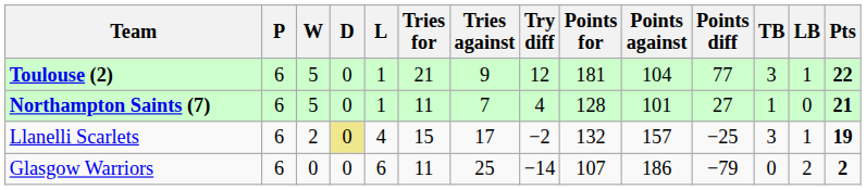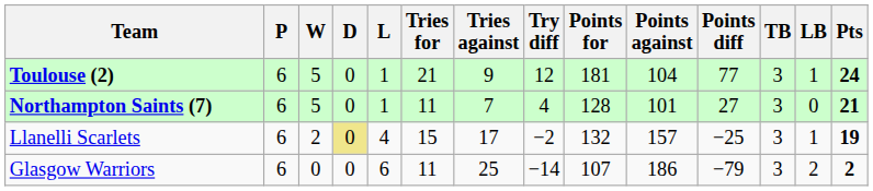 <table class="wikitable" style="text-align: center;">
 <tr>
 <th width="200">Team</th>
 <th width="20">P</th>
 <th width="20">W</th>
 <th width="20">D</th>
 <th width="20">L</th>
 <th width="20">Tries for</th>
 <th width="20">Tries against</th>
 <th width="20">Try diff</th>
 <th width="20">Points for</th>
 <th width="20">Points against</th>
 <th width="25">Points diff</th>
 <th width="20">TB</th>
 <th width="20">LB</th>
 <th width="20">Pts</th>
 </tr>
 <tr bgcolor=#ccffcc>
 <td align=left> <strong><a href='#'>Toulouse</a> (2)</strong></td>
 <td>6</td>
 <td>5</td>
 <td>0</td>
 <td>1</td>
 <td>21</td>
 <td>9</td>
 <td>12</td>
 <td>181</td>
 <td>104</td>
 <td>77</td>
 <td>3</td>
 <td>1</td>
-<td><strong>22</strong></td>
+<td><strong>24</strong></td>
 </tr>
 <tr bgcolor=#ccffcc>
 <td align=left> <strong><a href='#'>Northampton Saints</a> (7)</strong></td>
 <td>6</td>
 <td>5</td>
 <td>0</td>
 <td>1</td>
 <td>11</td>
 <td>7</td>
 <td>4</td>
 <td>128</td>
 <td>101</td>
 <td>27</td>
-<td>1</td>
+<td>3</td>
 <td>0</td>
 <td><strong>21</strong></td>
 </tr>
 <tr>
 <td align=left> <a href='#'>Llanelli Scarlets</a></td>
 <td>6</td>
 <td>2</td>
 <td style="background: khaki;">0</td>
 <td>4</td>
 <td>15</td>
 <td>17</td>
 <td>−2</td>
 <td>132</td>
 <td>157</td>
 <td>−25</td>
 <td>3</td>
 <td>1</td>
 <td><strong>19</strong></td>
 </tr>
 <tr>
 <td align=left> <a href='#'>Glasgow Warriors</a></td>
 <td>6</td>
 <td>0</td>
 <td>0</td>
 <td>6</td>
 <td>11</td>
 <td>25</td>
 <td>−14</td>
 <td>107</td>
 <td>186</td>
 <td>−79</td>
-<td>0</td>
+<td>3</td>
 <td>2</td>
 <td><strong>2</strong></td>
 </tr>
 </table>
